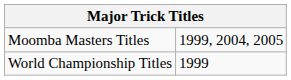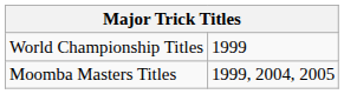 <table class="wikitable">
 <tr>
 <th colspan="2">Major Trick Titles</th>
 </tr>
 <tr>
+<td>World Championship Titles</td>
+<td>1999</td>
+</tr>
+<tr>
 <td>Moomba Masters Titles</td>
 <td>1999, 2004, 2005</td>
 </tr>
-<tr>
-<td>World Championship Titles</td>
-<td>1999</td>
-</tr>
 </table>
